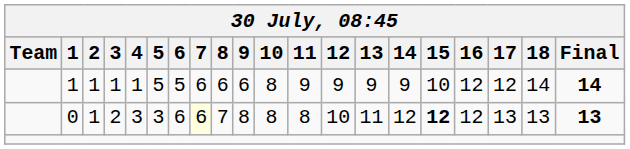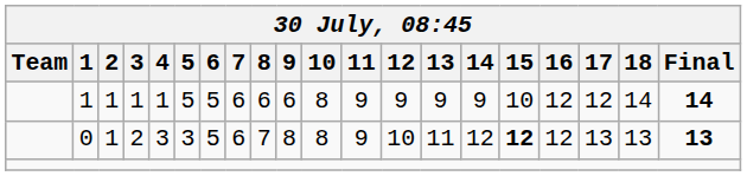 <table class=wikitable style="text-align:center; width: 55%">
 <tr>
 <th colspan=20><em>30 July, 08:45</em></th>
 </tr>
 <tr>
 <th>Team</th>
 <th>1</th>
 <th>2</th>
 <th>3</th>
 <th>4</th>
 <th>5</th>
 <th>6</th>
 <th>7</th>
 <th>8</th>
 <th>9</th>
 <th>10</th>
 <th>11</th>
 <th>12</th>
 <th>13</th>
 <th>14</th>
 <th>15</th>
 <th>16</th>
 <th>17</th>
 <th>18</th>
 <th>Final</th>
 </tr>
 <tr>
 <td align=left><strong></strong></td>
 <td>1</td>
 <td>1</td>
 <td>1</td>
 <td>1</td>
 <td>5</td>
 <td>5</td>
 <td>6</td>
 <td>6</td>
 <td>6</td>
 <td>8</td>
 <td>9</td>
 <td>9</td>
 <td>9</td>
 <td>9</td>
 <td>10</td>
 <td>12</td>
 <td>12</td>
 <td>14</td>
 <td><strong>14</strong></td>
 </tr>
 <tr>
 <td align=left></td>
 <td>0</td>
 <td>1</td>
 <td>2</td>
 <td>3</td>
 <td>3</td>
+<td>5</td>
 <td>6</td>
-<td style="background: lightyellow;">6</td>
 <td>7</td>
 <td>8</td>
 <td>8</td>
-<td>8</td>
+<td>9</td>
 <td>10</td>
 <td>11</td>
 <td>12</td>
 <td><strong>12</strong></td>
 <td>12</td>
 <td>13</td>
 <td>13</td>
 <td><strong>13</strong></td>
 </tr>
 <tr>
 <td colspan=20></td>
 </tr>
 </table>
